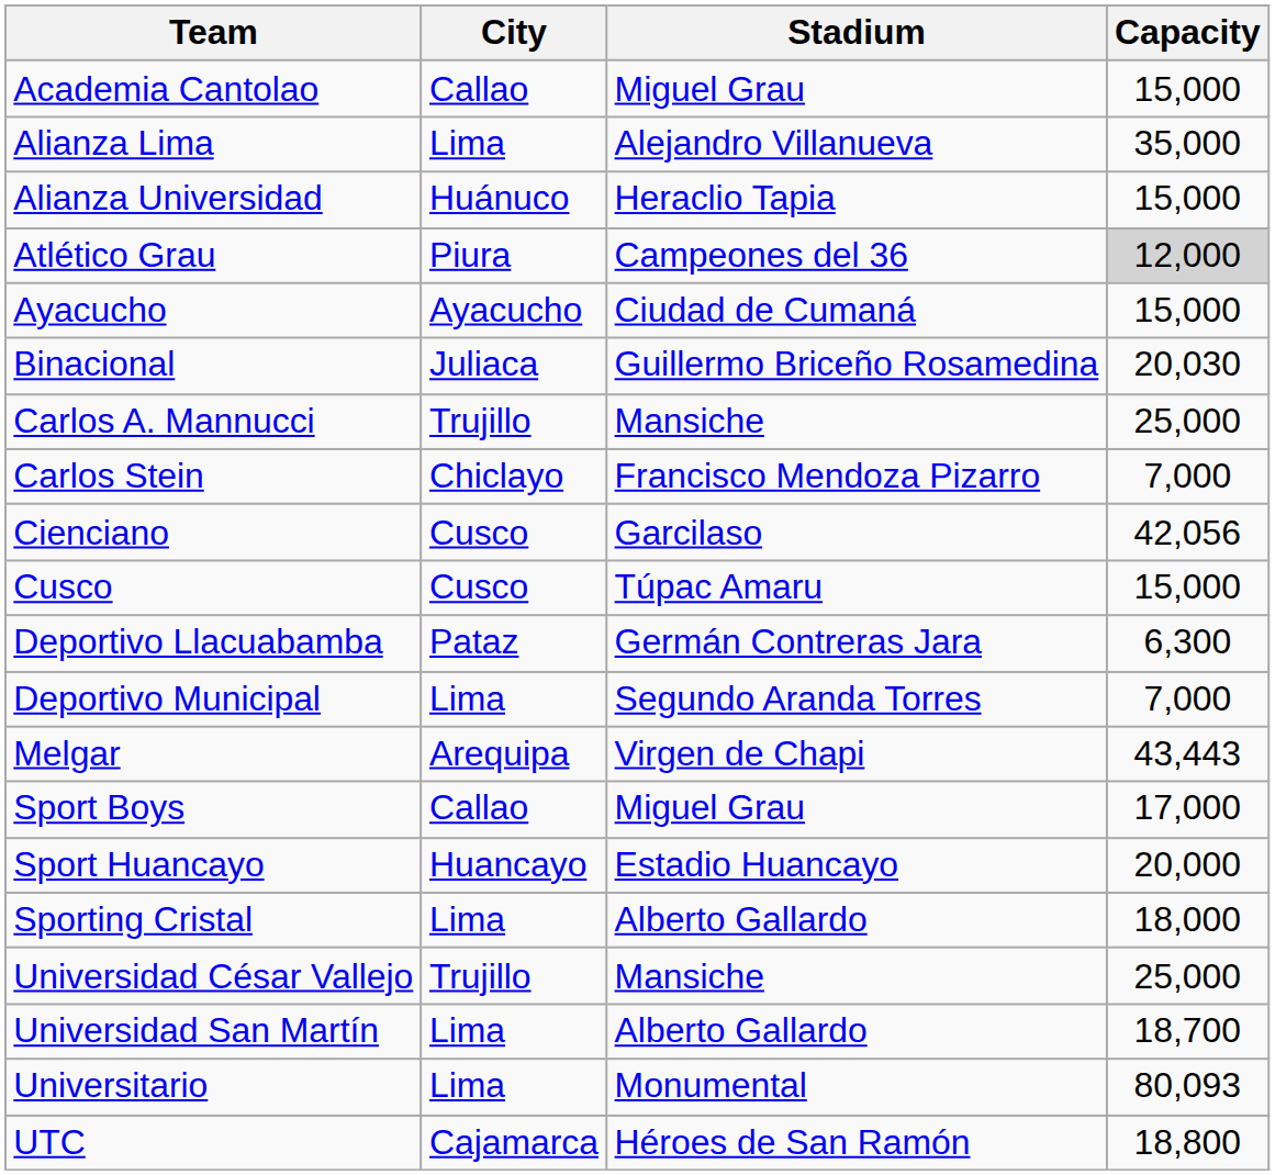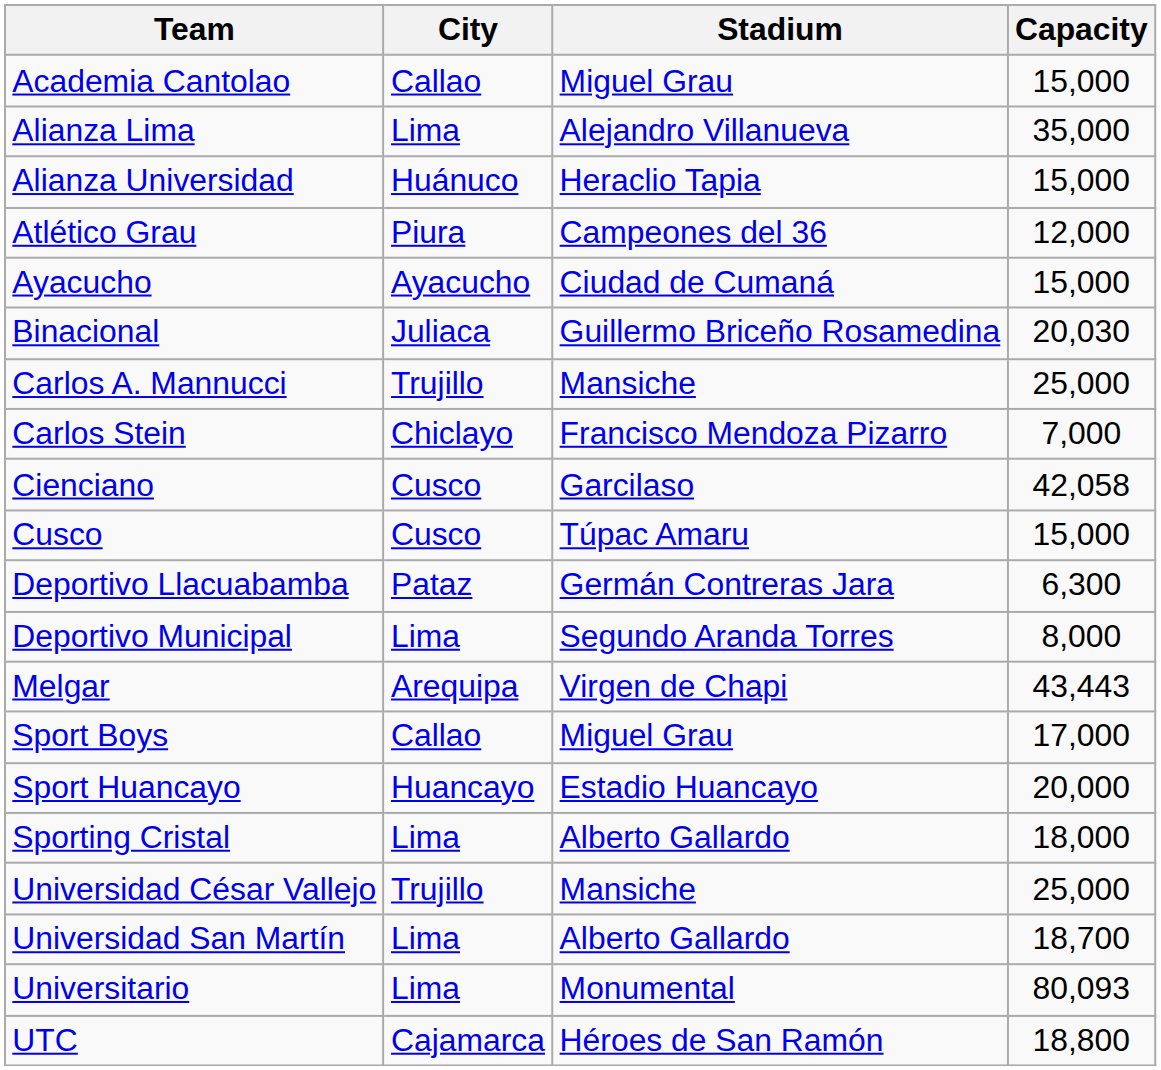 <table class="wikitable sortable">
 <tr>
 <th>Team</th>
 <th>City</th>
 <th>Stadium</th>
 <th>Capacity</th>
 </tr>
 <tr>
 <td><a href='#'>Academia Cantolao</a></td>
 <td><a href='#'>Callao</a></td>
 <td><a href='#'>Miguel Grau</a></td>
 <td align="center">15,000</td>
 </tr>
 <tr>
 <td><a href='#'>Alianza Lima</a></td>
 <td><a href='#'>Lima</a></td>
 <td><a href='#'>Alejandro Villanueva</a></td>
 <td align="center">35,000</td>
 </tr>
 <tr>
 <td><a href='#'>Alianza Universidad</a></td>
 <td><a href='#'>Huánuco</a></td>
 <td><a href='#'>Heraclio Tapia</a></td>
 <td align="center">15,000</td>
 </tr>
 <tr>
 <td><a href='#'>Atlético Grau</a></td>
 <td><a href='#'>Piura</a></td>
 <td><a href='#'>Campeones del 36</a></td>
-<td align="center" style="background: lightgrey;">12,000</td>
+<td align="center">12,000</td>
 </tr>
 <tr>
 <td><a href='#'>Ayacucho</a></td>
 <td><a href='#'>Ayacucho</a></td>
 <td><a href='#'>Ciudad de Cumaná</a></td>
 <td align="center">15,000</td>
 </tr>
 <tr>
 <td><a href='#'>Binacional</a></td>
 <td><a href='#'>Juliaca</a></td>
 <td><a href='#'>Guillermo Briceño Rosamedina</a></td>
 <td align="center">20,030</td>
 </tr>
 <tr>
 <td><a href='#'>Carlos A. Mannucci</a></td>
 <td><a href='#'>Trujillo</a></td>
 <td><a href='#'>Mansiche</a></td>
 <td align="center">25,000</td>
 </tr>
 <tr>
 <td><a href='#'>Carlos Stein</a></td>
 <td><a href='#'>Chiclayo</a></td>
 <td><a href='#'>Francisco Mendoza Pizarro</a></td>
 <td align="center">7,000</td>
 </tr>
 <tr>
 <td><a href='#'>Cienciano</a></td>
 <td><a href='#'>Cusco</a></td>
 <td><a href='#'>Garcilaso</a></td>
-<td align="center">42,056</td>
+<td align="center">42,058</td>
 </tr>
 <tr>
 <td><a href='#'>Cusco</a></td>
 <td><a href='#'>Cusco</a></td>
 <td><a href='#'>Túpac Amaru</a></td>
 <td align="center">15,000</td>
 </tr>
 <tr>
 <td><a href='#'>Deportivo Llacuabamba</a></td>
 <td><a href='#'>Pataz</a></td>
 <td><a href='#'>Germán Contreras Jara</a></td>
 <td align="center">6,300</td>
 </tr>
 <tr>
 <td><a href='#'>Deportivo Municipal</a></td>
 <td><a href='#'>Lima</a></td>
 <td><a href='#'>Segundo Aranda Torres</a></td>
-<td align="center">7,000</td>
+<td align="center">8,000</td>
 </tr>
 <tr>
 <td><a href='#'>Melgar</a></td>
 <td><a href='#'>Arequipa</a></td>
 <td><a href='#'>Virgen de Chapi</a></td>
 <td align="center">43,443</td>
 </tr>
 <tr>
 <td><a href='#'>Sport Boys</a></td>
 <td><a href='#'>Callao</a></td>
 <td><a href='#'>Miguel Grau</a></td>
 <td align="center">17,000</td>
 </tr>
 <tr>
 <td><a href='#'>Sport Huancayo</a></td>
 <td><a href='#'>Huancayo</a></td>
 <td><a href='#'>Estadio Huancayo</a></td>
 <td align="center">20,000</td>
 </tr>
 <tr>
 <td><a href='#'>Sporting Cristal</a></td>
 <td><a href='#'>Lima</a></td>
 <td><a href='#'>Alberto Gallardo</a></td>
 <td align="center">18,000</td>
 </tr>
 <tr>
 <td><a href='#'>Universidad César Vallejo</a></td>
 <td><a href='#'>Trujillo</a></td>
 <td><a href='#'>Mansiche</a></td>
 <td align="center">25,000</td>
 </tr>
 <tr>
 <td><a href='#'>Universidad San Martín</a></td>
 <td><a href='#'>Lima</a></td>
 <td><a href='#'>Alberto Gallardo</a></td>
 <td align="center">18,700</td>
 </tr>
 <tr>
 <td><a href='#'>Universitario</a></td>
 <td><a href='#'>Lima</a></td>
 <td><a href='#'>Monumental</a></td>
 <td align="center">80,093</td>
 </tr>
 <tr>
 <td><a href='#'>UTC</a></td>
 <td><a href='#'>Cajamarca</a></td>
 <td><a href='#'>Héroes de San Ramón</a></td>
 <td align="center">18,800</td>
 </tr>
 <tr>
 </tr>
 </table>
